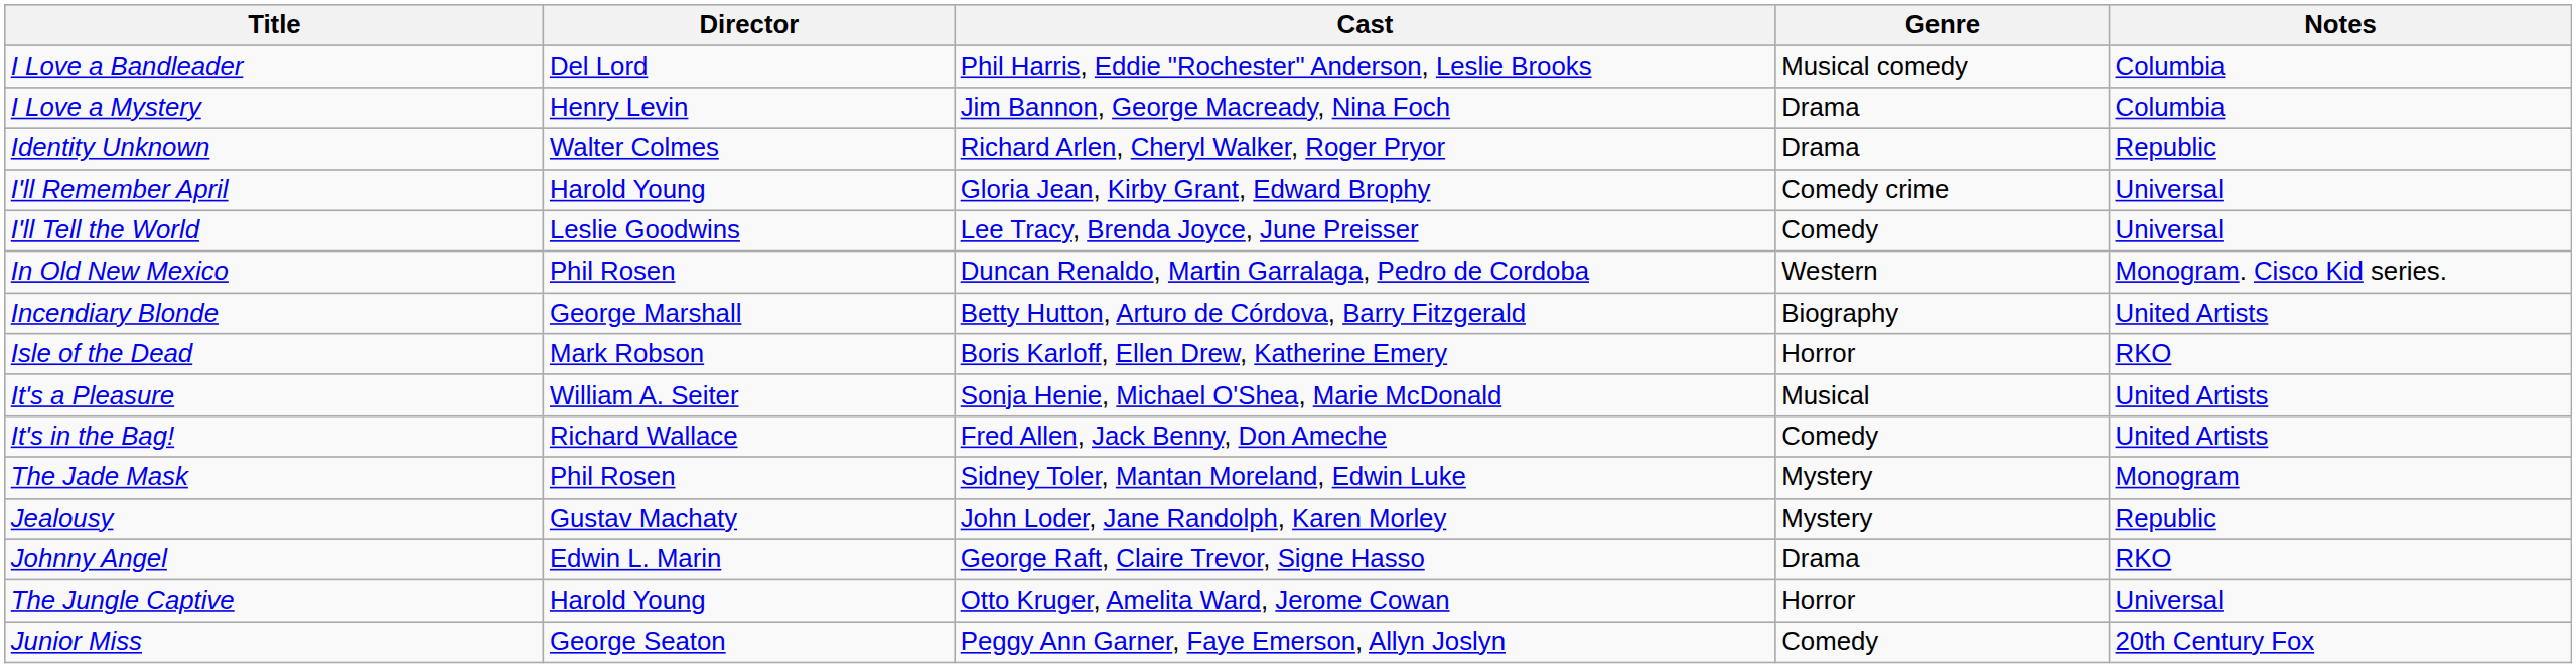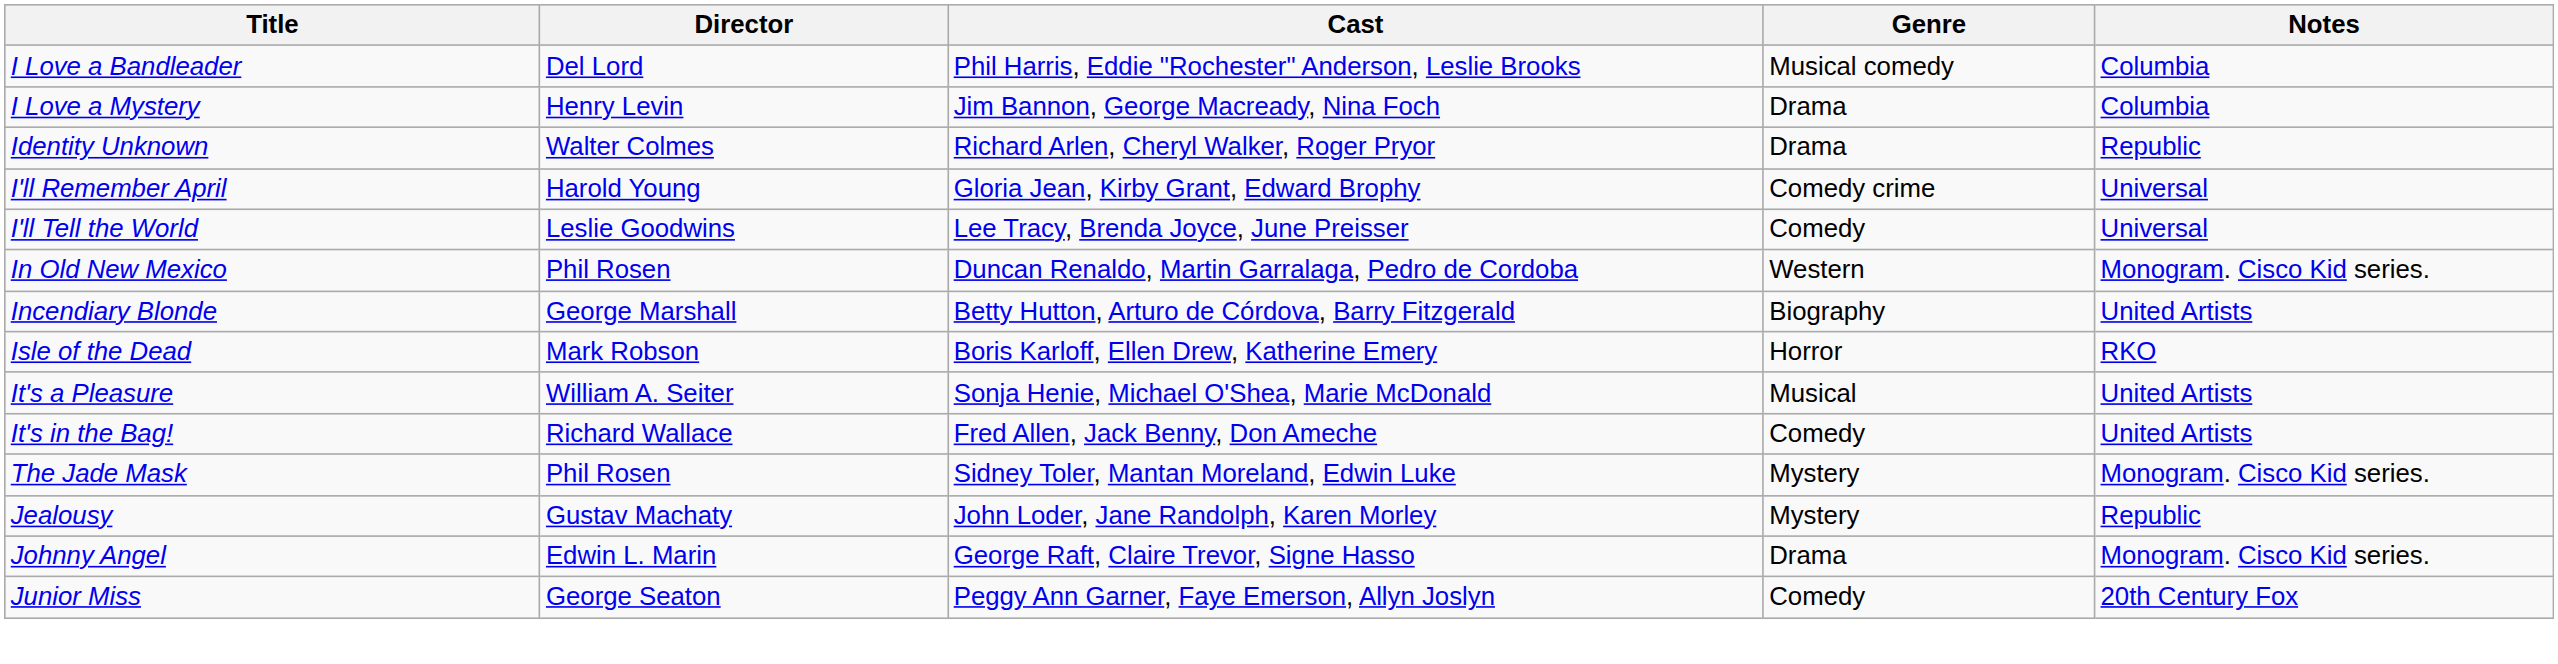 <table class="wikitable" style="width:100%;">
 <tr>
 <th style="width:21%;">Title</th>
 <th style="width:16%;">Director</th>
 <th style="width:32%;">Cast</th>
 <th style="width:13%;">Genre</th>
 <th style="width:18%;">Notes</th>
 </tr>
 <tr>
 <td><em><a href='#'>I Love a Bandleader</a></em></td>
 <td><a href='#'>Del Lord</a></td>
 <td><a href='#'>Phil Harris</a>, <a href='#'>Eddie "Rochester" Anderson</a>, <a href='#'>Leslie Brooks</a></td>
 <td>Musical comedy</td>
 <td><a href='#'>Columbia</a></td>
 </tr>
 <tr>
 <td><em><a href='#'>I Love a Mystery</a></em></td>
 <td><a href='#'>Henry Levin</a></td>
 <td><a href='#'>Jim Bannon</a>, <a href='#'>George Macready</a>, <a href='#'>Nina Foch</a></td>
 <td>Drama</td>
 <td><a href='#'>Columbia</a></td>
 </tr>
 <tr>
 <td><em><a href='#'>Identity Unknown</a></em></td>
 <td><a href='#'>Walter Colmes</a></td>
 <td><a href='#'>Richard Arlen</a>, <a href='#'>Cheryl Walker</a>, <a href='#'>Roger Pryor</a></td>
 <td>Drama</td>
 <td><a href='#'>Republic</a></td>
 </tr>
 <tr>
 <td><em><a href='#'>I'll Remember April</a></em></td>
 <td><a href='#'>Harold Young</a></td>
 <td><a href='#'>Gloria Jean</a>, <a href='#'>Kirby Grant</a>, <a href='#'>Edward Brophy</a></td>
 <td>Comedy crime</td>
 <td><a href='#'>Universal</a></td>
 </tr>
 <tr>
 <td><em><a href='#'>I'll Tell the World</a></em></td>
 <td><a href='#'>Leslie Goodwins</a></td>
 <td><a href='#'>Lee Tracy</a>, <a href='#'>Brenda Joyce</a>, <a href='#'>June Preisser</a></td>
 <td>Comedy</td>
 <td><a href='#'>Universal</a></td>
 </tr>
 <tr>
 <td><em><a href='#'>In Old New Mexico</a></em></td>
 <td><a href='#'>Phil Rosen</a></td>
 <td><a href='#'>Duncan Renaldo</a>, <a href='#'>Martin Garralaga</a>, <a href='#'>Pedro de Cordoba</a></td>
 <td>Western</td>
 <td><a href='#'>Monogram</a>. <a href='#'>Cisco Kid</a> series.</td>
 </tr>
 <tr>
 <td><em><a href='#'>Incendiary Blonde</a></em></td>
 <td><a href='#'>George Marshall</a></td>
 <td><a href='#'>Betty Hutton</a>, <a href='#'>Arturo de Córdova</a>, <a href='#'>Barry Fitzgerald</a></td>
 <td>Biography</td>
 <td><a href='#'>United Artists</a></td>
 </tr>
 <tr>
 <td><em><a href='#'>Isle of the Dead</a></em></td>
 <td><a href='#'>Mark Robson</a></td>
 <td><a href='#'>Boris Karloff</a>, <a href='#'>Ellen Drew</a>, <a href='#'>Katherine Emery</a></td>
 <td>Horror</td>
 <td><a href='#'>RKO</a></td>
 </tr>
 <tr>
 <td><em><a href='#'>It's a Pleasure</a></em></td>
 <td><a href='#'>William A. Seiter</a></td>
 <td><a href='#'>Sonja Henie</a>, <a href='#'>Michael O'Shea</a>, <a href='#'>Marie McDonald</a></td>
 <td>Musical</td>
 <td><a href='#'>United Artists</a></td>
 </tr>
 <tr>
 <td><em><a href='#'>It's in the Bag!</a></em></td>
 <td><a href='#'>Richard Wallace</a></td>
 <td><a href='#'>Fred Allen</a>, <a href='#'>Jack Benny</a>, <a href='#'>Don Ameche</a></td>
 <td>Comedy</td>
 <td><a href='#'>United Artists</a></td>
 </tr>
 <tr>
 <td><em><a href='#'>The Jade Mask</a></em></td>
 <td><a href='#'>Phil Rosen</a></td>
 <td><a href='#'>Sidney Toler</a>, <a href='#'>Mantan Moreland</a>, <a href='#'>Edwin Luke</a></td>
 <td>Mystery</td>
-<td><a href='#'>Monogram</a></td>
+<td><a href='#'>Monogram</a>. <a href='#'>Cisco Kid</a> series.</td>
 </tr>
 <tr>
 <td><em><a href='#'>Jealousy</a></em></td>
 <td><a href='#'>Gustav Machaty</a></td>
 <td><a href='#'>John Loder</a>, <a href='#'>Jane Randolph</a>, <a href='#'>Karen Morley</a></td>
 <td>Mystery</td>
 <td><a href='#'>Republic</a></td>
 </tr>
 <tr>
 <td><em><a href='#'>Johnny Angel</a></em></td>
 <td><a href='#'>Edwin L. Marin</a></td>
 <td><a href='#'>George Raft</a>, <a href='#'>Claire Trevor</a>, <a href='#'>Signe Hasso</a></td>
 <td>Drama</td>
-<td><a href='#'>RKO</a></td>
-</tr>
-<tr>
-<td><em><a href='#'>The Jungle Captive</a></em></td>
-<td><a href='#'>Harold Young</a></td>
-<td><a href='#'>Otto Kruger</a>, <a href='#'>Amelita Ward</a>, <a href='#'>Jerome Cowan</a></td>
-<td>Horror</td>
-<td><a href='#'>Universal</a></td>
+<td><a href='#'>Monogram</a>. <a href='#'>Cisco Kid</a> series.</td>
 </tr>
 <tr>
 <td><em><a href='#'>Junior Miss</a></em></td>
 <td><a href='#'>George Seaton</a></td>
 <td><a href='#'>Peggy Ann Garner</a>, <a href='#'>Faye Emerson</a>, <a href='#'>Allyn Joslyn</a></td>
 <td>Comedy</td>
 <td><a href='#'>20th Century Fox</a></td>
 </tr>
 </table>
